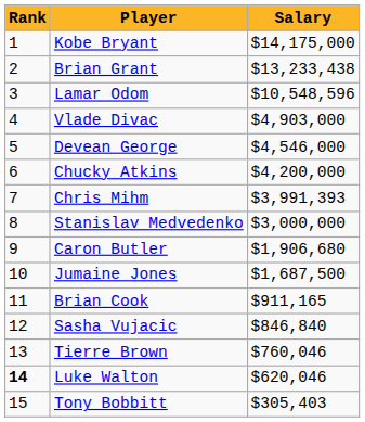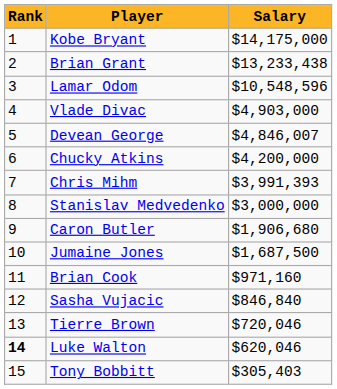 <table class="wikitable sortable">
 <tr>
 <th style="background:#Fcb625;">Rank</th>
 <th style="background:#Fcb625;">Player</th>
 <th style="background:#Fcb625;">Salary</th>
 </tr>
 <tr>
 <td>1</td>
 <td><a href='#'>Kobe Bryant</a></td>
 <td>$14,175,000</td>
 </tr>
 <tr>
 <td>2</td>
 <td><a href='#'>Brian Grant</a></td>
 <td>$13,233,438</td>
 </tr>
 <tr>
 <td>3</td>
 <td><a href='#'>Lamar Odom</a></td>
 <td>$10,548,596</td>
 </tr>
 <tr>
 <td>4</td>
 <td><a href='#'>Vlade Divac</a></td>
 <td>$4,903,000</td>
 </tr>
 <tr>
 <td>5</td>
 <td><a href='#'>Devean George</a></td>
-<td>$4,546,000</td>
+<td>$4,846,007</td>
 </tr>
 <tr>
 <td>6</td>
 <td><a href='#'>Chucky Atkins</a></td>
 <td>$4,200,000</td>
 </tr>
 <tr>
 <td>7</td>
 <td><a href='#'>Chris Mihm</a></td>
 <td>$3,991,393</td>
 </tr>
 <tr>
 <td>8</td>
 <td><a href='#'>Stanislav Medvedenko</a></td>
 <td>$3,000,000</td>
 </tr>
 <tr>
 <td>9</td>
 <td><a href='#'>Caron Butler</a></td>
 <td>$1,906,680</td>
 </tr>
 <tr>
 <td>10</td>
 <td><a href='#'>Jumaine Jones</a></td>
 <td>$1,687,500</td>
 </tr>
 <tr>
 <td>11</td>
 <td><a href='#'>Brian Cook</a></td>
-<td>$911,165</td>
+<td>$971,160</td>
 </tr>
 <tr>
 <td>12</td>
 <td><a href='#'>Sasha Vujacic</a></td>
 <td>$846,840</td>
 </tr>
 <tr>
 <td>13</td>
 <td><a href='#'>Tierre Brown</a></td>
-<td>$760,046</td>
+<td>$720,046</td>
 </tr>
 <tr>
 <td><strong>14</strong></td>
 <td><a href='#'>Luke Walton</a></td>
 <td>$620,046</td>
 </tr>
 <tr>
 <td>15</td>
 <td><a href='#'>Tony Bobbitt</a></td>
 <td>$305,403</td>
 </tr>
 </table>
